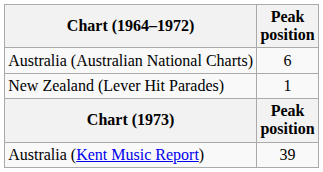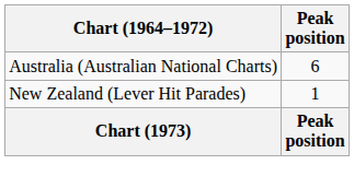 <table class="wikitable sortable">
 <tr>
 <th align="left">Chart (1964–1972)</th>
 <th align="left">Peak<br>position</th>
 </tr>
 <tr>
 <td align="left">Australia (Australian National Charts)</td>
 <td style="text-align:center;">6</td>
 </tr>
 <tr>
 </tr>
 <tr>
 <td align="left">New Zealand (Lever Hit Parades)</td>
 <td style="text-align:center;">1</td>
 </tr>
 <tr>
 </tr>
 <tr>
 </tr>
 <tr>
 <th>Chart (1973)</th>
 <th>Peak<br>position</th>
 </tr>
-<tr>
-<td>Australia (<a href='#'>Kent Music Report</a>)</td>
-<td style="text-align:center;">39</td>
-</tr>
 </table>
